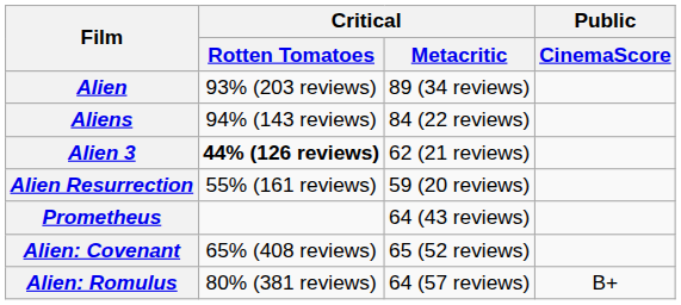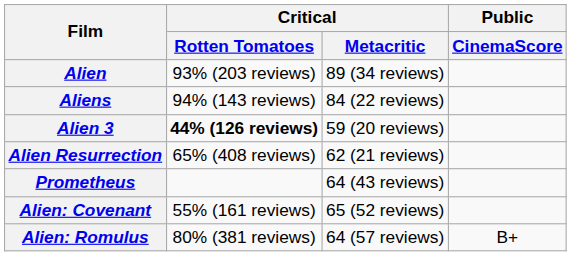 <table class="wikitable sortable plainrowheaders" style="text-align:center;">
 <tr>
 <th scope="col" rowspan="2">Film</th>
 <th scope="col" colspan="2">Critical</th>
 <th colspan="2" scope="col">Public</th>
 </tr>
 <tr>
 <th scope="col"><a href='#'>Rotten Tomatoes</a></th>
 <th scope="col"><a href='#'>Metacritic</a></th>
 <th scope="col"><a href='#'>CinemaScore</a></th>
 </tr>
 <tr>
 <th scope="row"><em><a href='#'>Alien</a></em></th>
 <td>93% (203 reviews)</td>
 <td>89 (34 reviews)</td>
 <td></td>
 </tr>
 <tr>
 <th scope="row"><em><a href='#'>Aliens</a></em></th>
 <td>94% (143 reviews)</td>
 <td>84 (22 reviews)</td>
 <td></td>
 </tr>
 <tr>
 <th scope="row"><em><a href='#'>Alien 3</a></em></th>
 <td><strong>44% (126 reviews)</strong></td>
-<td>62 (21 reviews)</td>
+<td>59 (20 reviews)</td>
 <td></td>
 </tr>
 <tr>
 <th scope="row"><em><a href='#'>Alien Resurrection</a></em></th>
-<td>55% (161 reviews)</td>
-<td>59 (20 reviews)</td>
+<td>65% (408 reviews)</td>
+<td>62 (21 reviews)</td>
 <td></td>
 </tr>
 <tr>
 <th scope="row"><em><a href='#'>Prometheus</a></em></th>
 <td></td>
 <td>64 (43 reviews)</td>
 <td></td>
 </tr>
 <tr>
 <th scope="row"><em><a href='#'>Alien: Covenant</a></em></th>
-<td>65% (408 reviews)</td>
+<td>55% (161 reviews)</td>
 <td>65 (52 reviews)</td>
 <td></td>
 </tr>
 <tr>
 <th scope="row"><em><a href='#'>Alien: Romulus</a></em></th>
 <td>80% (381 reviews)</td>
 <td>64 (57 reviews)</td>
 <td>B+</td>
 </tr>
 </table>
